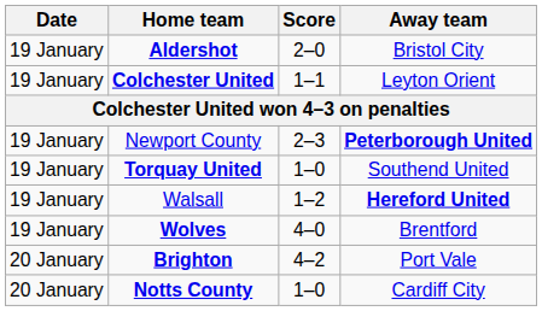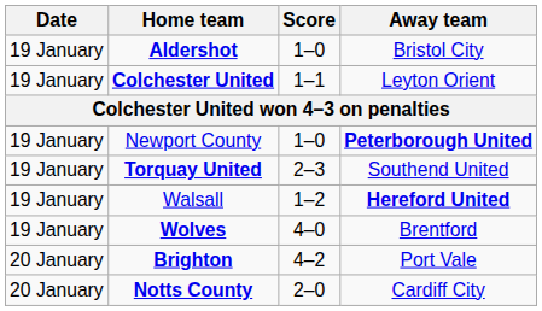 <table class="wikitable" style="text-align: center">
 <tr>
 <th>Date</th>
 <th>Home team</th>
 <th>Score</th>
 <th>Away team</th>
 </tr>
 <tr>
 <td>19 January</td>
 <td><strong><a href='#'>Aldershot</a></strong></td>
-<td>2–0</td>
+<td>1–0</td>
 <td><a href='#'>Bristol City</a></td>
 </tr>
 <tr>
 <td>19 January</td>
 <td><strong><a href='#'>Colchester United</a></strong></td>
 <td>1–1</td>
 <td><a href='#'>Leyton Orient</a></td>
 </tr>
 <tr>
 <th colspan="5">Colchester United won 4–3 on penalties</th>
 </tr>
 <tr>
 <td>19 January</td>
 <td><a href='#'>Newport County</a></td>
-<td>2–3</td>
+<td>1–0</td>
 <td><strong><a href='#'>Peterborough United</a></strong></td>
 </tr>
 <tr>
 <td>19 January</td>
 <td><strong><a href='#'>Torquay United</a></strong></td>
-<td>1–0</td>
+<td>2–3</td>
 <td><a href='#'>Southend United</a></td>
 </tr>
 <tr>
 <td>19 January</td>
 <td><a href='#'>Walsall</a></td>
 <td>1–2</td>
 <td><strong><a href='#'>Hereford United</a></strong></td>
 </tr>
 <tr>
 <td>19 January</td>
 <td><strong><a href='#'>Wolves</a></strong></td>
 <td>4–0</td>
 <td><a href='#'>Brentford</a></td>
 </tr>
 <tr>
 <td>20 January</td>
 <td><strong><a href='#'>Brighton</a></strong></td>
 <td>4–2</td>
 <td><a href='#'>Port Vale</a></td>
 </tr>
 <tr>
 <td>20 January</td>
 <td><strong><a href='#'>Notts County</a></strong></td>
-<td>1–0</td>
+<td>2–0</td>
 <td><a href='#'>Cardiff City</a></td>
 </tr>
 </table>
